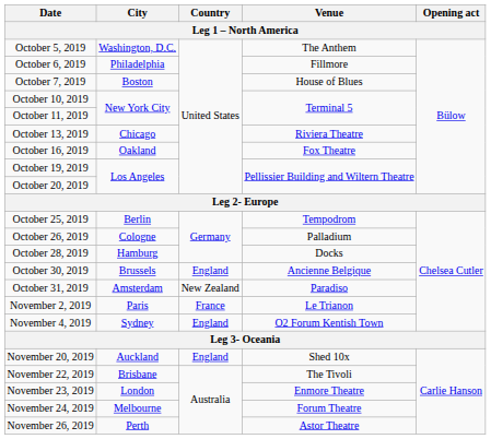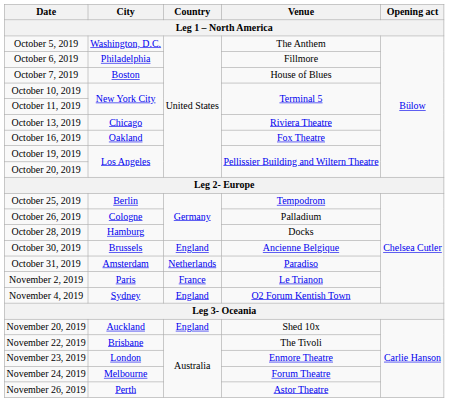 <table class="wikitable" style="text-align:center;">
 <tr>
 <th>Date</th>
 <th>City</th>
 <th>Country</th>
 <th>Venue</th>
 <th>Opening act</th>
 </tr>
 <tr>
 <th colspan="5">Leg 1 – North America</th>
 </tr>
 <tr>
 <td>October 5, 2019</td>
 <td><a href='#'>Washington, D.C.</a></td>
 <td rowspan="9">United States</td>
 <td>The Anthem</td>
 <td rowspan="9"><a href='#'>Bülow</a></td>
 </tr>
 <tr>
 <td>October 6, 2019</td>
 <td><a href='#'>Philadelphia</a></td>
 <td>Fillmore</td>
 </tr>
 <tr>
 <td>October 7, 2019</td>
 <td><a href='#'>Boston</a></td>
 <td>House of Blues</td>
 </tr>
 <tr>
 <td>October 10, 2019</td>
 <td rowspan="2"><a href='#'>New York City</a></td>
 <td rowspan="2"><a href='#'>Terminal 5</a></td>
 </tr>
 <tr>
 <td>October 11, 2019</td>
 </tr>
 <tr>
 <td>October 13, 2019</td>
 <td><a href='#'>Chicago</a></td>
 <td><a href='#'>Riviera Theatre</a></td>
 </tr>
 <tr>
 <td>October 16, 2019</td>
 <td><a href='#'>Oakland</a></td>
 <td><a href='#'>Fox Theatre</a></td>
 </tr>
 <tr>
 <td>October 19, 2019</td>
 <td rowspan="2"><a href='#'>Los Angeles</a></td>
 <td rowspan="2"><a href='#'>Pellissier Building and Wiltern Theatre</a></td>
 </tr>
 <tr>
 <td>October 20, 2019</td>
 </tr>
 <tr>
 <th colspan="5">Leg 2- Europe</th>
 </tr>
 <tr>
 <td>October 25, 2019</td>
 <td><a href='#'>Berlin</a></td>
 <td rowspan="3"><a href='#'>Germany</a></td>
 <td><a href='#'>Tempodrom</a></td>
 <td rowspan="7"><a href='#'>Chelsea Cutler</a></td>
 </tr>
 <tr>
 <td>October 26, 2019</td>
 <td><a href='#'>Cologne</a></td>
 <td>Palladium</td>
 </tr>
 <tr>
 <td>October 28, 2019</td>
 <td><a href='#'>Hamburg</a></td>
 <td>Docks</td>
 </tr>
 <tr>
 <td>October 30, 2019</td>
 <td><a href='#'>Brussels</a></td>
 <td><a href='#'>England</a></td>
 <td><a href='#'>Ancienne Belgique</a></td>
 </tr>
 <tr>
 <td>October 31, 2019</td>
 <td><a href='#'>Amsterdam</a></td>
-<td>New Zealand</td>
+<td><a href='#'>Netherlands</a></td>
 <td><a href='#'>Paradiso</a></td>
 </tr>
 <tr>
 <td>November 2, 2019</td>
 <td><a href='#'>Paris</a></td>
 <td><a href='#'>France</a></td>
 <td><a href='#'>Le Trianon</a></td>
 </tr>
 <tr>
 <td>November 4, 2019</td>
 <td><a href='#'>Sydney</a></td>
 <td><a href='#'>England</a></td>
 <td><a href='#'>O2 Forum Kentish Town</a></td>
 </tr>
 <tr>
 <th colspan="5">Leg 3- Oceania</th>
 </tr>
 <tr>
 <td>November 20, 2019</td>
 <td><a href='#'>Auckland</a></td>
 <td><a href='#'>England</a></td>
 <td>Shed 10x</td>
 <td rowspan="5"><a href='#'>Carlie Hanson</a></td>
 </tr>
 <tr>
 <td>November 22, 2019</td>
 <td><a href='#'>Brisbane</a></td>
 <td rowspan="4">Australia</td>
 <td>The Tivoli</td>
 </tr>
 <tr>
 <td>November 23, 2019</td>
 <td><a href='#'>London</a></td>
 <td><a href='#'>Enmore Theatre</a></td>
 </tr>
 <tr>
 <td>November 24, 2019</td>
 <td><a href='#'>Melbourne</a></td>
 <td><a href='#'>Forum Theatre</a></td>
 </tr>
 <tr>
 <td>November 26, 2019</td>
 <td><a href='#'>Perth</a></td>
 <td><a href='#'>Astor Theatre</a></td>
 </tr>
 </table>
